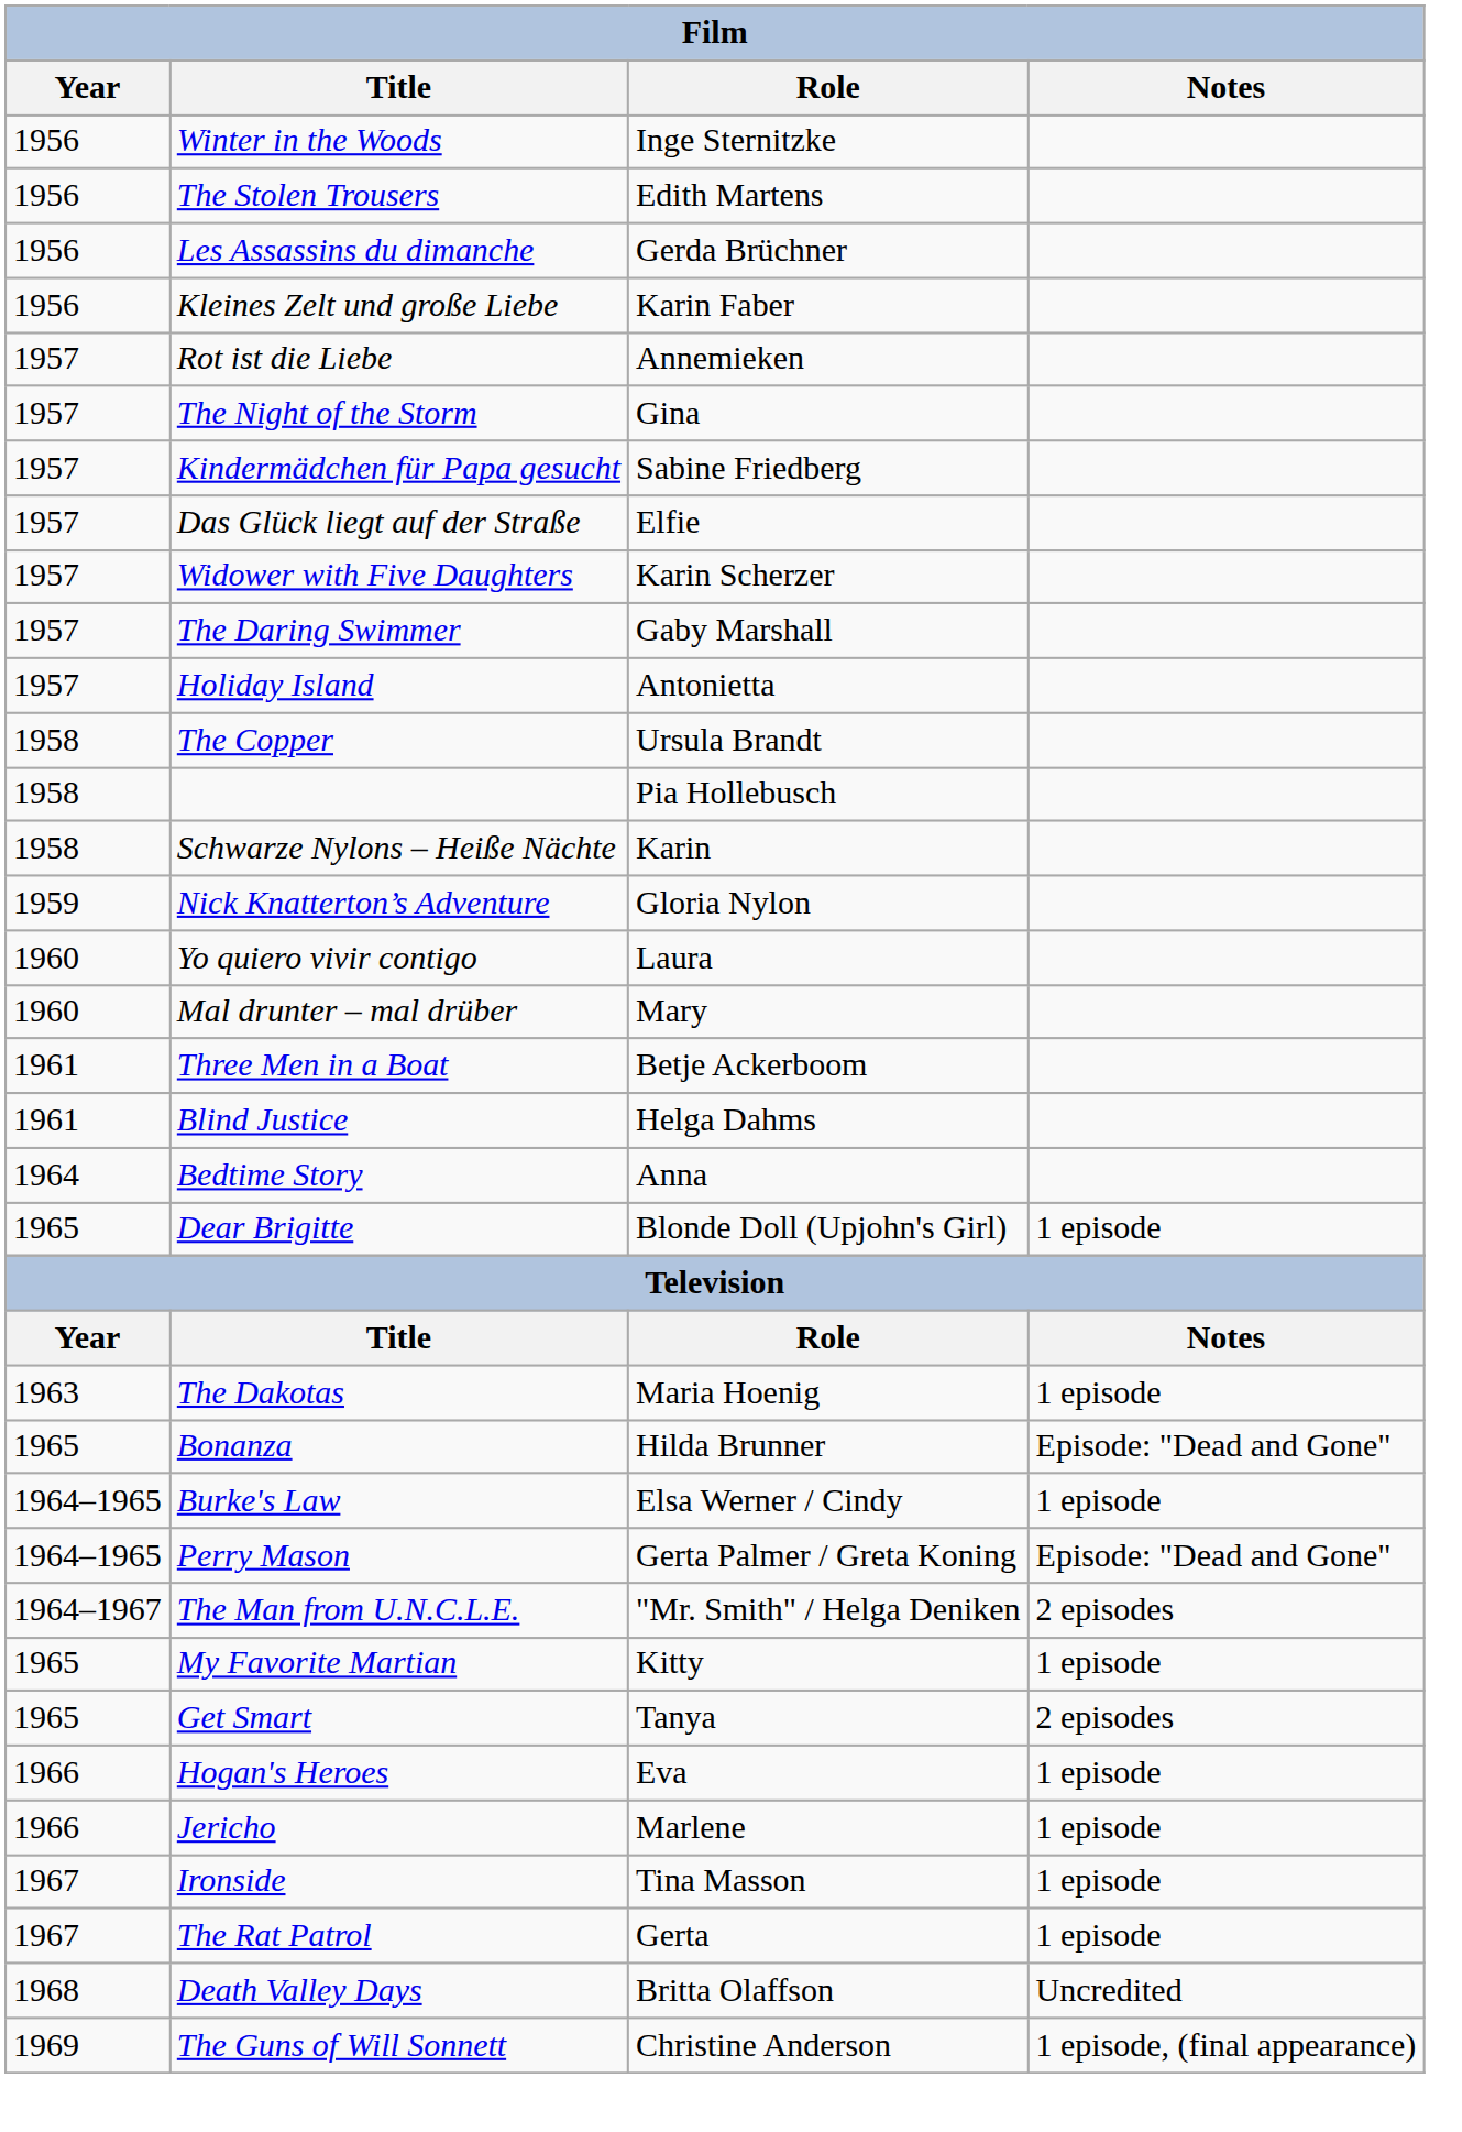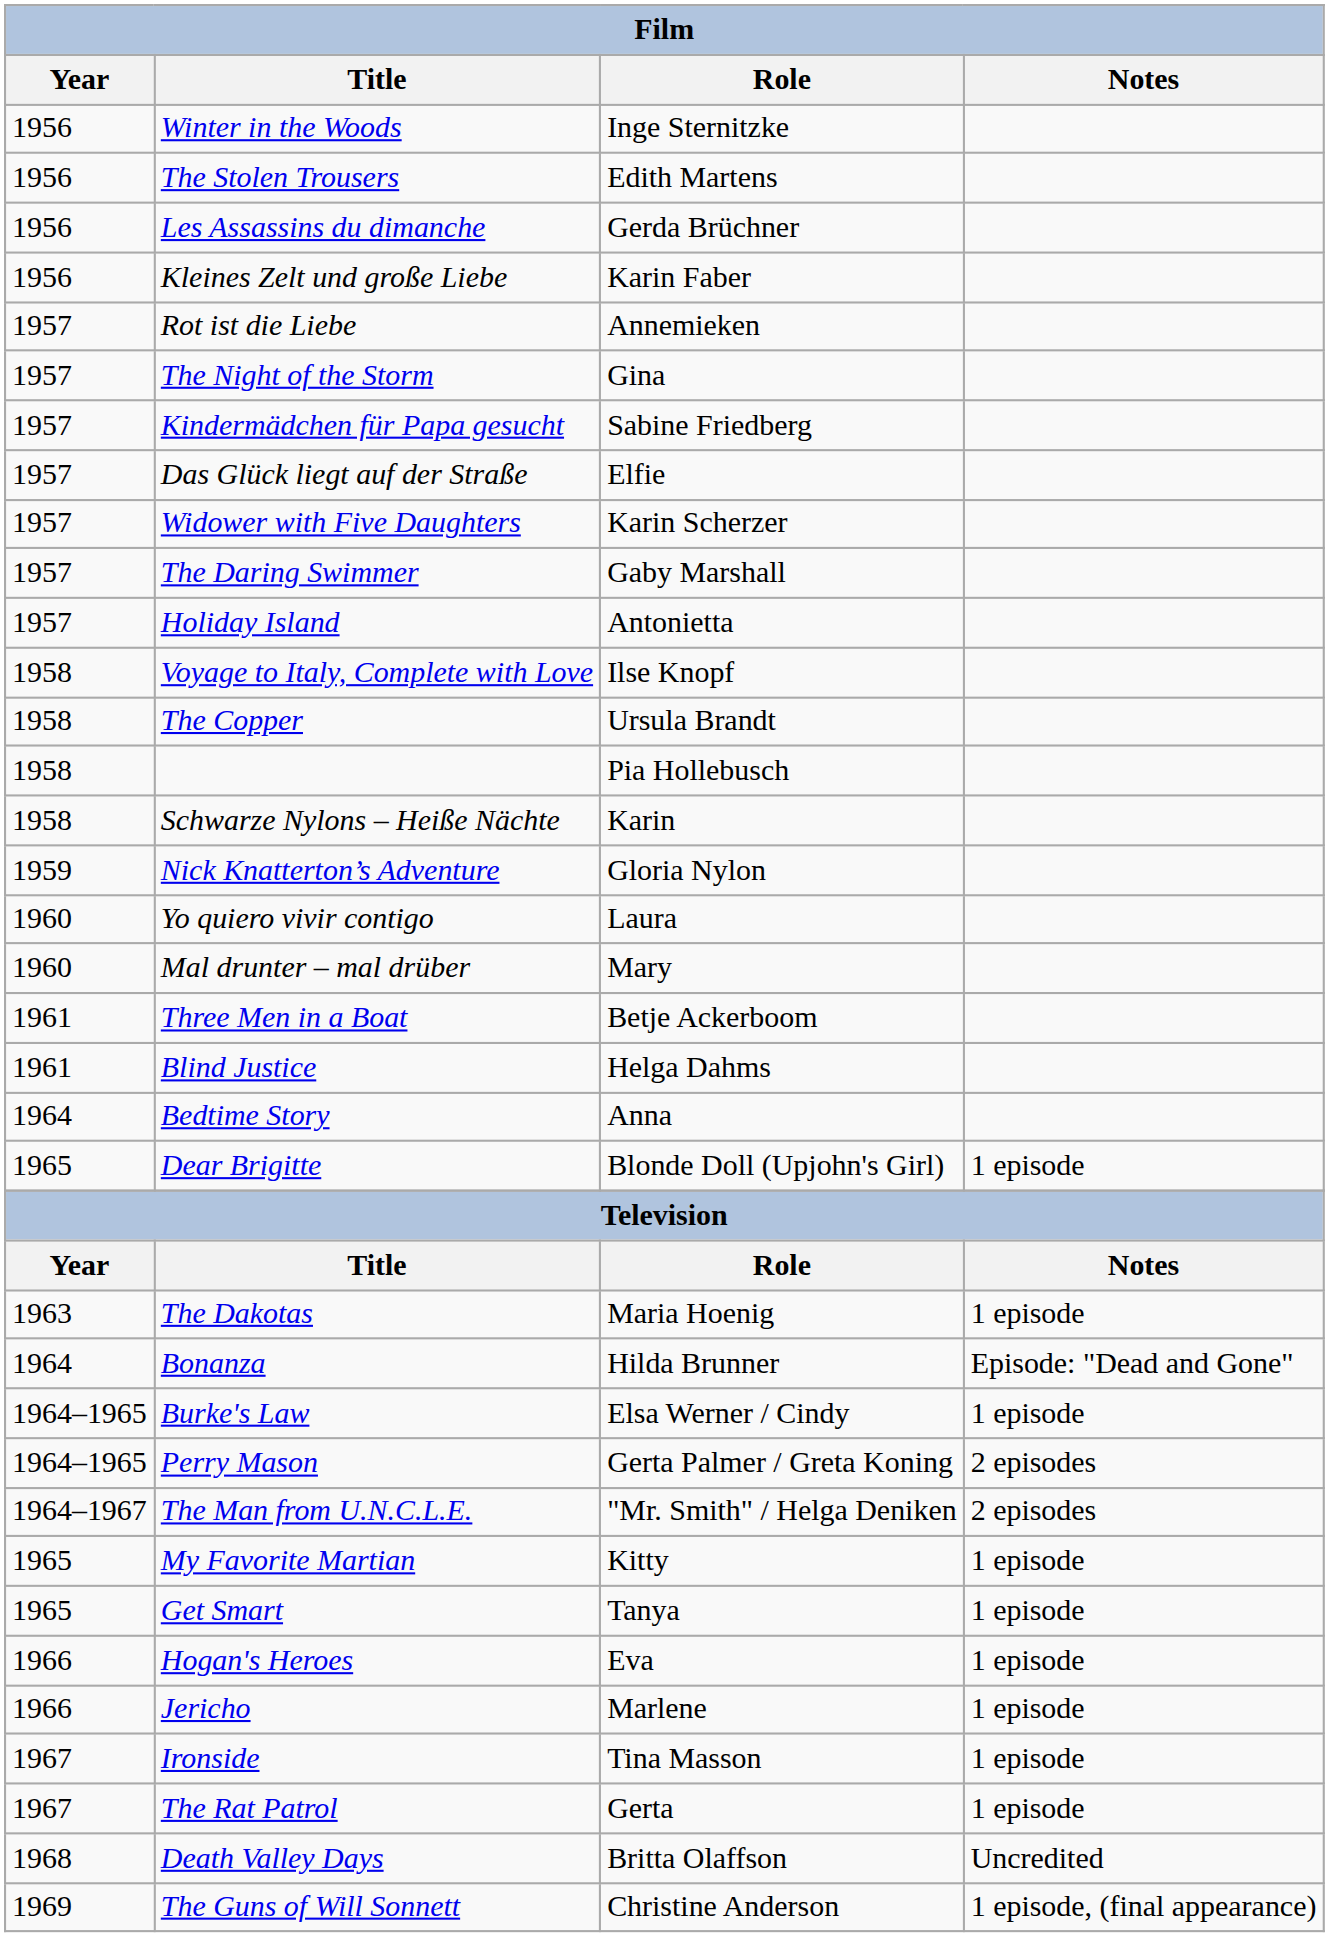 <table class="wikitable" style="font-size: 90%;">
 <tr>
 <th colspan="4" style="background: LightSteelBlue;">Film</th>
 </tr>
 <tr>
 <th>Year</th>
 <th>Title</th>
 <th>Role</th>
 <th>Notes</th>
 </tr>
 <tr>
 <td>1956</td>
 <td><em><a href='#'>Winter in the Woods</a></em></td>
 <td>Inge Sternitzke</td>
 <td></td>
 </tr>
 <tr>
 <td>1956</td>
 <td><em><a href='#'>The Stolen Trousers</a></em></td>
 <td>Edith Martens</td>
 <td></td>
 </tr>
 <tr>
 <td>1956</td>
 <td><em><a href='#'>Les Assassins du dimanche</a></em></td>
 <td>Gerda Brüchner</td>
 <td></td>
 </tr>
 <tr>
 <td>1956</td>
 <td><em>Kleines Zelt und große Liebe</em></td>
 <td>Karin Faber</td>
 <td></td>
 </tr>
 <tr>
 <td>1957</td>
 <td><em>Rot ist die Liebe</em></td>
 <td>Annemieken</td>
 <td></td>
 </tr>
 <tr>
 <td>1957</td>
 <td><em><a href='#'>The Night of the Storm</a></em></td>
 <td>Gina</td>
 <td></td>
 </tr>
 <tr>
 <td>1957</td>
 <td><em><a href='#'>Kindermädchen für Papa gesucht</a></em></td>
 <td>Sabine Friedberg</td>
 <td></td>
 </tr>
 <tr>
 <td>1957</td>
 <td><em>Das Glück liegt auf der Straße</em></td>
 <td>Elfie</td>
 <td></td>
 </tr>
 <tr>
 <td>1957</td>
 <td><em><a href='#'>Widower with Five Daughters</a></em></td>
 <td>Karin Scherzer</td>
 <td></td>
 </tr>
 <tr>
 <td>1957</td>
 <td><em><a href='#'>The Daring Swimmer</a></em></td>
 <td>Gaby Marshall</td>
 <td></td>
 </tr>
 <tr>
 <td>1957</td>
 <td><em><a href='#'>Holiday Island</a></em></td>
 <td>Antonietta</td>
+<td></td>
+</tr>
+<tr>
+<td>1958</td>
+<td><em><a href='#'>Voyage to Italy, Complete with Love</a></em></td>
+<td>Ilse Knopf</td>
 <td></td>
 </tr>
 <tr>
 <td>1958</td>
 <td><em><a href='#'>The Copper</a></em></td>
 <td>Ursula Brandt</td>
 <td></td>
 </tr>
 <tr>
 <td>1958</td>
 <td><em></em></td>
 <td>Pia Hollebusch</td>
 <td></td>
 </tr>
 <tr>
 <td>1958</td>
 <td><em>Schwarze Nylons – Heiße Nächte</em></td>
 <td>Karin</td>
 <td></td>
 </tr>
 <tr>
 <td>1959</td>
 <td><em><a href='#'>Nick Knatterton’s Adventure</a></em></td>
 <td>Gloria Nylon</td>
 <td></td>
 </tr>
 <tr>
 <td>1960</td>
 <td><em>Yo quiero vivir contigo</em></td>
 <td>Laura</td>
 <td></td>
 </tr>
 <tr>
 <td>1960</td>
 <td><em>Mal drunter – mal drüber</em></td>
 <td>Mary</td>
 <td></td>
 </tr>
 <tr>
 <td>1961</td>
 <td><em><a href='#'>Three Men in a Boat</a></em></td>
 <td>Betje Ackerboom</td>
 <td></td>
 </tr>
 <tr>
 <td>1961</td>
 <td><em><a href='#'>Blind Justice</a></em></td>
 <td>Helga Dahms</td>
 <td></td>
 </tr>
 <tr>
 <td>1964</td>
 <td><em><a href='#'>Bedtime Story</a></em></td>
 <td>Anna</td>
 <td></td>
 </tr>
 <tr>
 <td>1965</td>
 <td><em><a href='#'>Dear Brigitte</a></em></td>
 <td>Blonde Doll (Upjohn's Girl)</td>
 <td>1 episode</td>
 </tr>
 <tr>
 </tr>
 <tr>
 <th colspan="4" style="background: LightSteelBlue;">Television</th>
 </tr>
 <tr>
 <th>Year</th>
 <th>Title</th>
 <th>Role</th>
 <th>Notes</th>
 </tr>
 <tr>
 <td>1963</td>
 <td><em><a href='#'>The Dakotas</a></em></td>
 <td>Maria Hoenig</td>
 <td>1 episode</td>
 </tr>
 <tr>
-<td>1965</td>
+<td>1964</td>
 <td><em><a href='#'>Bonanza</a></em></td>
 <td>Hilda Brunner</td>
 <td>Episode: "Dead and Gone"</td>
 </tr>
 <tr>
 <td>1964–1965</td>
 <td><em><a href='#'>Burke's Law</a></em></td>
 <td>Elsa Werner / Cindy</td>
 <td>1 episode</td>
 </tr>
 <tr>
 <td>1964–1965</td>
 <td><em><a href='#'>Perry Mason</a></em></td>
 <td>Gerta Palmer / Greta Koning</td>
-<td>Episode: "Dead and Gone"</td>
+<td>2 episodes</td>
 </tr>
 <tr>
 <td>1964–1967</td>
 <td><em><a href='#'>The Man from U.N.C.L.E.</a></em></td>
 <td>"Mr. Smith" / Helga Deniken</td>
 <td>2 episodes</td>
 </tr>
 <tr>
 <td>1965</td>
 <td><em><a href='#'>My Favorite Martian</a></em></td>
 <td>Kitty</td>
 <td>1 episode</td>
 </tr>
 <tr>
 <td>1965</td>
 <td><em><a href='#'>Get Smart</a></em></td>
 <td>Tanya</td>
-<td>2 episodes</td>
+<td>1 episode</td>
 </tr>
 <tr>
 <td>1966</td>
 <td><em><a href='#'>Hogan's Heroes</a></em></td>
 <td>Eva</td>
 <td>1 episode</td>
 </tr>
 <tr>
 <td>1966</td>
 <td><em><a href='#'>Jericho</a></em></td>
 <td>Marlene</td>
 <td>1 episode</td>
 </tr>
 <tr>
 <td>1967</td>
 <td><em><a href='#'>Ironside</a></em></td>
 <td>Tina Masson</td>
 <td>1 episode</td>
 </tr>
 <tr>
 <td>1967</td>
 <td><em><a href='#'>The Rat Patrol</a></em></td>
 <td>Gerta</td>
 <td>1 episode</td>
 </tr>
 <tr>
 <td>1968</td>
 <td><em><a href='#'>Death Valley Days</a></em></td>
 <td>Britta Olaffson</td>
 <td>Uncredited</td>
 </tr>
 <tr>
 <td>1969</td>
 <td><em><a href='#'>The Guns of Will Sonnett</a></em></td>
 <td>Christine Anderson</td>
 <td>1 episode, (final appearance)</td>
 </tr>
 </table>
